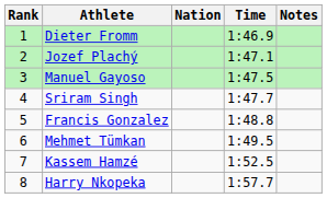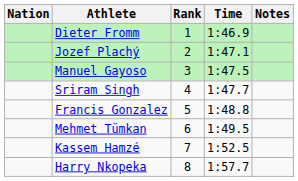 <table class="wikitable sortable" style="text-align:center">
 <tr>
+<th>Nation</th>
+<th>Athlete</th>
 <th>Rank</th>
-<th>Athlete</th>
-<th>Nation</th>
 <th>Time</th>
 <th>Notes</th>
 </tr>
 <tr style="background:#bbf3bb;">
+<td align=left></td>
+<td align=left><a href='#'>Dieter Fromm</a></td>
 <td>1</td>
-<td align=left><a href='#'>Dieter Fromm</a></td>
-<td align=left></td>
 <td>1:46.9</td>
 <td></td>
 </tr>
 <tr style="background:#bbf3bb;">
+<td align=left></td>
+<td align=left><a href='#'>Jozef Plachý</a></td>
 <td>2</td>
-<td align=left><a href='#'>Jozef Plachý</a></td>
-<td align=left></td>
 <td>1:47.1</td>
 <td></td>
 </tr>
 <tr style="background:#bbf3bb;">
+<td align=left></td>
+<td align=left><a href='#'>Manuel Gayoso</a></td>
 <td>3</td>
-<td align=left><a href='#'>Manuel Gayoso</a></td>
-<td align=left></td>
 <td>1:47.5</td>
 <td></td>
 </tr>
 <tr>
+<td align=left></td>
+<td align=left><a href='#'>Sriram Singh</a></td>
 <td>4</td>
-<td align=left><a href='#'>Sriram Singh</a></td>
-<td align=left></td>
 <td>1:47.7</td>
 <td></td>
 </tr>
 <tr>
+<td align=left></td>
+<td align=left><a href='#'>Francis Gonzalez</a></td>
 <td>5</td>
-<td align=left><a href='#'>Francis Gonzalez</a></td>
-<td align=left></td>
 <td>1:48.8</td>
 <td></td>
 </tr>
 <tr>
+<td align=left></td>
+<td align=left><a href='#'>Mehmet Tümkan</a></td>
 <td>6</td>
-<td align=left><a href='#'>Mehmet Tümkan</a></td>
-<td align=left></td>
 <td>1:49.5</td>
 <td></td>
 </tr>
 <tr>
+<td align=left></td>
+<td align=left><a href='#'>Kassem Hamzé</a></td>
 <td>7</td>
-<td align=left><a href='#'>Kassem Hamzé</a></td>
-<td align=left></td>
 <td>1:52.5</td>
 <td></td>
 </tr>
 <tr>
+<td align=left></td>
+<td align=left><a href='#'>Harry Nkopeka</a></td>
 <td>8</td>
-<td align=left><a href='#'>Harry Nkopeka</a></td>
-<td align=left></td>
 <td>1:57.7</td>
 <td></td>
 </tr>
 </table>
